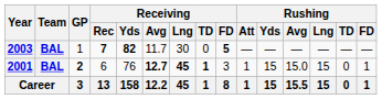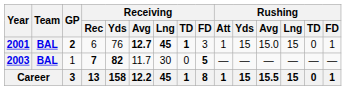 <table class="wikitable" style="text-align:center;">
 <tr>
 <th rowspan="2">Year</th>
 <th rowspan="2">Team</th>
 <th rowspan="2">GP</th>
 <th colspan="6">Receiving</th>
 <th colspan="6">Rushing</th>
 </tr>
 <tr>
 <th>Rec</th>
 <th>Yds</th>
 <th>Avg</th>
 <th>Lng</th>
 <th>TD</th>
 <th>FD</th>
 <th>Att</th>
 <th>Yds</th>
 <th>Avg</th>
 <th>Lng</th>
 <th>TD</th>
 <th>FD</th>
 </tr>
 <tr>
+<th><a href='#'>2001</a></th>
+<th><a href='#'>BAL</a></th>
+<td><strong>2</strong></td>
+<td>6</td>
+<td>76</td>
+<td><strong>12.7</strong></td>
+<td><strong>45</strong></td>
+<td><strong>1</strong></td>
+<td>3</td>
+<td>1</td>
+<td>15</td>
+<td>15.0</td>
+<td>15</td>
+<td>0</td>
+<td>1</td>
+</tr>
+<tr>
 <th><a href='#'>2003</a></th>
 <th><a href='#'>BAL</a></th>
 <td>1</td>
 <td><strong>7</strong></td>
 <td><strong>82</strong></td>
 <td>11.7</td>
 <td>30</td>
 <td>0</td>
 <td><strong>5</strong></td>
 <td>—</td>
 <td>—</td>
 <td>—</td>
 <td>—</td>
 <td>—</td>
 <td>—</td>
-</tr>
-<tr>
-<th><a href='#'>2001</a></th>
-<th><a href='#'>BAL</a></th>
-<td><strong>2</strong></td>
-<td>6</td>
-<td>76</td>
-<td><strong>12.7</strong></td>
-<td><strong>45</strong></td>
-<td><strong>1</strong></td>
-<td>3</td>
-<td>1</td>
-<td>15</td>
-<td>15.0</td>
-<td>15</td>
-<td>0</td>
-<td>1</td>
 </tr>
 <tr>
 <th colspan="2">Career</th>
 <th>3</th>
 <th>13</th>
 <th>158</th>
 <th>12.2</th>
 <th>45</th>
 <th>1</th>
 <th>8</th>
 <th>1</th>
 <th>15</th>
 <th>15.5</th>
 <th>15</th>
 <th>0</th>
 <th>1</th>
 </tr>
 </table>
